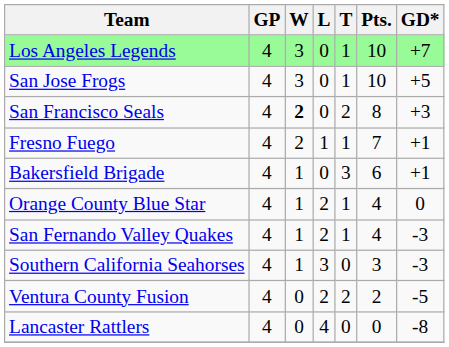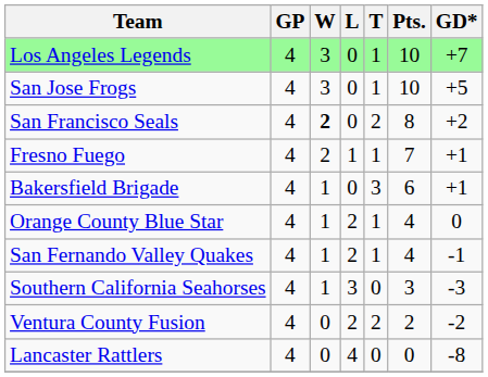 <table class="wikitable">
 <tr>
 <th>Team</th>
 <th>GP</th>
 <th>W</th>
 <th>L</th>
 <th>T</th>
 <th>Pts.</th>
 <th>GD*</th>
 </tr>
 <tr bgcolor=#98FB98>
 <td><a href='#'>Los Angeles Legends</a></td>
 <td align=center>4</td>
 <td align=center>3</td>
 <td align=center>0</td>
 <td align=center>1</td>
 <td align=center>10</td>
 <td align=center>+7</td>
 </tr>
 <tr>
 <td><a href='#'>San Jose Frogs</a></td>
 <td align=center>4</td>
 <td align=center>3</td>
 <td align=center>0</td>
 <td align=center>1</td>
 <td align=center>10</td>
 <td align=center>+5</td>
 </tr>
 <tr>
 <td><a href='#'>San Francisco Seals</a></td>
 <td align=center>4</td>
 <td align=center><strong>2</strong></td>
 <td align=center>0</td>
 <td align=center>2</td>
 <td align=center>8</td>
-<td align=center>+3</td>
+<td align=center>+2</td>
 </tr>
 <tr>
 <td><a href='#'>Fresno Fuego</a></td>
 <td align=center>4</td>
 <td align=center>2</td>
 <td align=center>1</td>
 <td align=center>1</td>
 <td align=center>7</td>
 <td align=center>+1</td>
 </tr>
 <tr>
 <td><a href='#'>Bakersfield Brigade</a></td>
 <td align=center>4</td>
 <td align=center>1</td>
 <td align=center>0</td>
 <td align=center>3</td>
 <td align=center>6</td>
 <td align=center>+1</td>
 </tr>
 <tr>
 <td><a href='#'>Orange County Blue Star</a></td>
 <td align=center>4</td>
 <td align=center>1</td>
 <td align=center>2</td>
 <td align=center>1</td>
 <td align=center>4</td>
 <td align=center>0</td>
 </tr>
 <tr>
 <td><a href='#'>San Fernando Valley Quakes</a></td>
 <td align=center>4</td>
 <td align=center>1</td>
 <td align=center>2</td>
 <td align=center>1</td>
 <td align=center>4</td>
-<td align=center>-3</td>
+<td align=center>-1</td>
 </tr>
 <tr>
 <td><a href='#'>Southern California Seahorses</a></td>
 <td align=center>4</td>
 <td align=center>1</td>
 <td align=center>3</td>
 <td align=center>0</td>
 <td align=center>3</td>
 <td align=center>-3</td>
 </tr>
 <tr>
 <td><a href='#'>Ventura County Fusion</a></td>
 <td align=center>4</td>
 <td align=center>0</td>
 <td align=center>2</td>
 <td align=center>2</td>
 <td align=center>2</td>
-<td align=center>-5</td>
+<td align=center>-2</td>
 </tr>
 <tr>
 <td><a href='#'>Lancaster Rattlers</a></td>
 <td align=center>4</td>
 <td align=center>0</td>
 <td align=center>4</td>
 <td align=center>0</td>
 <td align=center>0</td>
 <td align=center>-8</td>
 </tr>
 <tr>
 </tr>
 </table>
